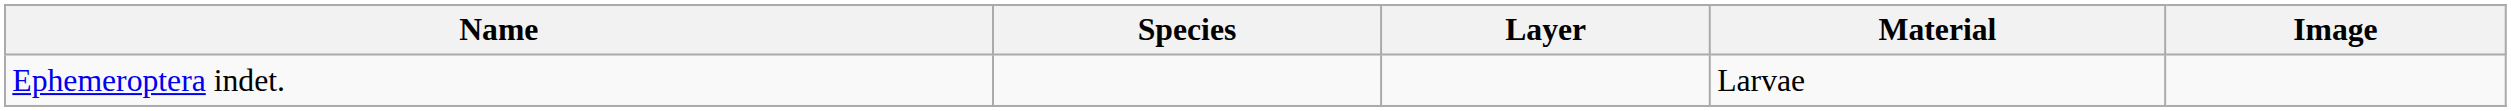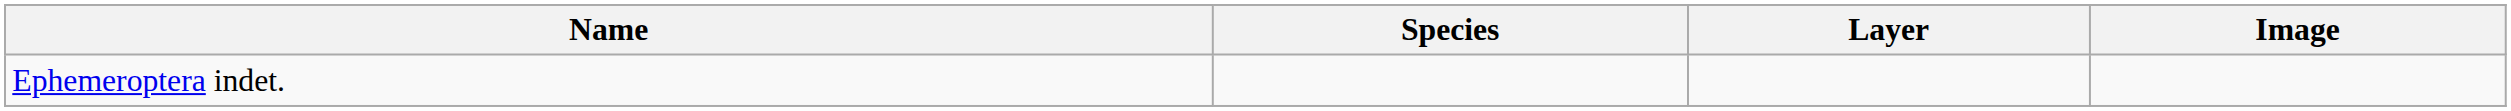 <table class="wikitable" width="100%" align="center">
 <tr>
 <th>Name</th>
 <th>Species</th>
 <th>Layer</th>
-<th>Material</th>
 <th>Image</th>
 </tr>
 <tr>
 <td><a href='#'>Ephemeroptera</a> indet.</td>
 <td></td>
 <td></td>
-<td>Larvae</td>
 <td></td>
 </tr>
 </table>
